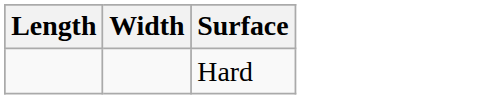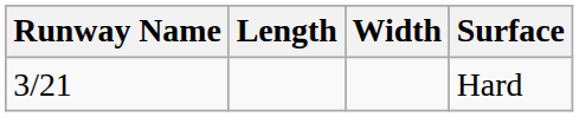 <table class="wikitable">
 <tr>
+<th>Runway Name</th>
 <th>Length</th>
 <th>Width</th>
 <th>Surface</th>
 </tr>
 <tr>
+<td>3/21</td>
 <td></td>
 <td></td>
 <td>Hard</td>
 </tr>
 </table>
